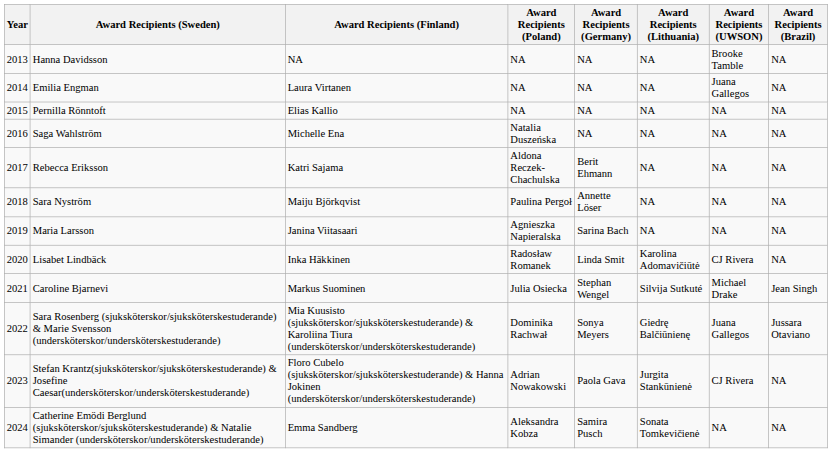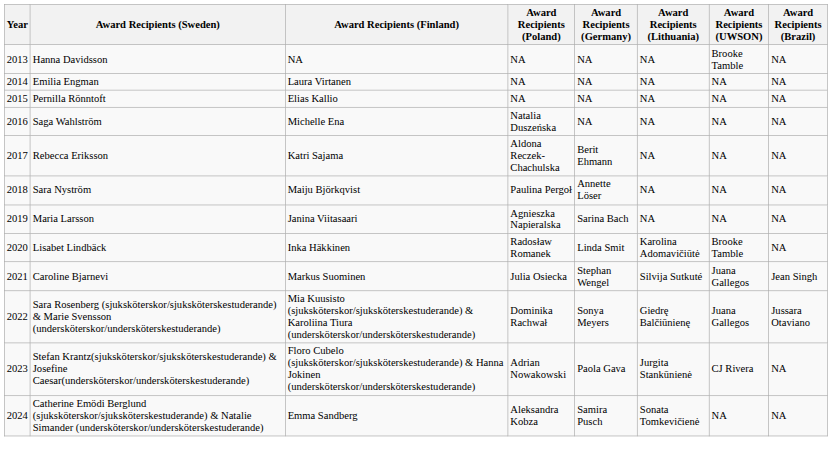 <table class="wikitable">
 <tr>
 <th>Year</th>
 <th>Award Recipients (Sweden)</th>
 <th>Award Recipients (Finland)</th>
 <th>Award Recipients (Poland)</th>
 <th>Award Recipients (Germany)</th>
 <th>Award Recipients (Lithuania)</th>
 <th>Award Recipients (UWSON)</th>
 <th>Award Recipients (Brazil)</th>
 </tr>
 <tr>
 <td>2013</td>
 <td>Hanna Davidsson</td>
 <td>NA</td>
 <td>NA</td>
 <td>NA</td>
 <td>NA</td>
 <td>Brooke Tamble</td>
 <td>NA</td>
 </tr>
 <tr>
 <td>2014</td>
 <td>Emilia Engman</td>
 <td>Laura Virtanen</td>
 <td>NA</td>
 <td>NA</td>
 <td>NA</td>
-<td>Juana Gallegos</td>
+<td>NA</td>
 <td>NA</td>
 </tr>
 <tr>
 <td>2015</td>
 <td>Pernilla Rönntoft</td>
 <td>Elias Kallio</td>
 <td>NA</td>
 <td>NA</td>
 <td>NA</td>
 <td>NA</td>
 <td>NA</td>
 </tr>
 <tr>
 <td>2016</td>
 <td>Saga Wahlström</td>
 <td>Michelle Ena</td>
 <td>Natalia Duszeńska</td>
 <td>NA</td>
 <td>NA</td>
 <td>NA</td>
 <td>NA</td>
 </tr>
 <tr>
 <td>2017</td>
 <td>Rebecca Eriksson</td>
 <td>Katri Sajama</td>
 <td>Aldona Reczek-Chachulska</td>
 <td>Berit Ehmann</td>
 <td>NA</td>
 <td>NA</td>
 <td>NA</td>
 </tr>
 <tr>
 <td>2018</td>
 <td>Sara Nyström</td>
 <td>Maiju Björkqvist</td>
 <td>Paulina Pergoł</td>
 <td>Annette Löser</td>
 <td>NA</td>
 <td>NA</td>
 <td>NA</td>
 </tr>
 <tr>
 <td>2019</td>
 <td>Maria Larsson</td>
 <td>Janina Viitasaari</td>
 <td>Agnieszka Napieralska</td>
 <td>Sarina Bach</td>
 <td>NA</td>
 <td>NA</td>
 <td>NA</td>
 </tr>
 <tr>
 <td>2020</td>
 <td>Lisabet Lindbäck</td>
 <td>Inka Häkkinen</td>
 <td>Radosław Romanek</td>
 <td>Linda Smit</td>
 <td>Karolina Adomavičiūtė</td>
-<td>CJ Rivera</td>
+<td>Brooke Tamble</td>
 <td>NA</td>
 </tr>
 <tr>
 <td>2021</td>
 <td>Caroline Bjarnevi</td>
 <td>Markus Suominen</td>
 <td>Julia Osiecka</td>
 <td>Stephan Wengel</td>
 <td>Silvija Sutkuté</td>
-<td>Michael Drake</td>
+<td>Juana Gallegos</td>
 <td>Jean Singh</td>
 </tr>
 <tr>
 <td>2022</td>
 <td>Sara Rosenberg (sjuksköterskor/sjuksköterskestuderande) & Marie Svensson (undersköterskor/undersköterskestuderande)</td>
 <td>Mia Kuusisto (sjuksköterskor/sjuksköterskestuderande) &  Karoliina Tiura (undersköterskor/undersköterskestuderande)</td>
 <td>Dominika Rachwał</td>
 <td>Sonya Meyers</td>
 <td>Giedrę Balčiūnienę</td>
 <td>Juana Gallegos</td>
 <td>Jussara Otaviano</td>
 </tr>
 <tr>
 <td>2023</td>
 <td>Stefan Krantz(sjuksköterskor/sjuksköterskestuderande) & Josefine Caesar(undersköterskor/undersköterskestuderande)</td>
 <td>Floro Cubelo (sjuksköterskor/sjuksköterskestuderande) & Hanna Jokinen (undersköterskor/undersköterskestuderande)</td>
 <td>Adrian Nowakowski</td>
 <td>Paola Gava</td>
 <td>Jurgita Stankūnienė</td>
 <td>CJ Rivera</td>
 <td>NA</td>
 </tr>
 <tr>
 <td>2024</td>
 <td>Catherine Emödi Berglund (sjuksköterskor/sjuksköterskestuderande) & Natalie Simander (undersköterskor/undersköterskestuderande)</td>
 <td>Emma Sandberg</td>
 <td>Aleksandra Kobza</td>
 <td>Samira Pusch</td>
 <td>Sonata Tomkevičienė</td>
 <td>NA</td>
 <td>NA</td>
 </tr>
 </table>
